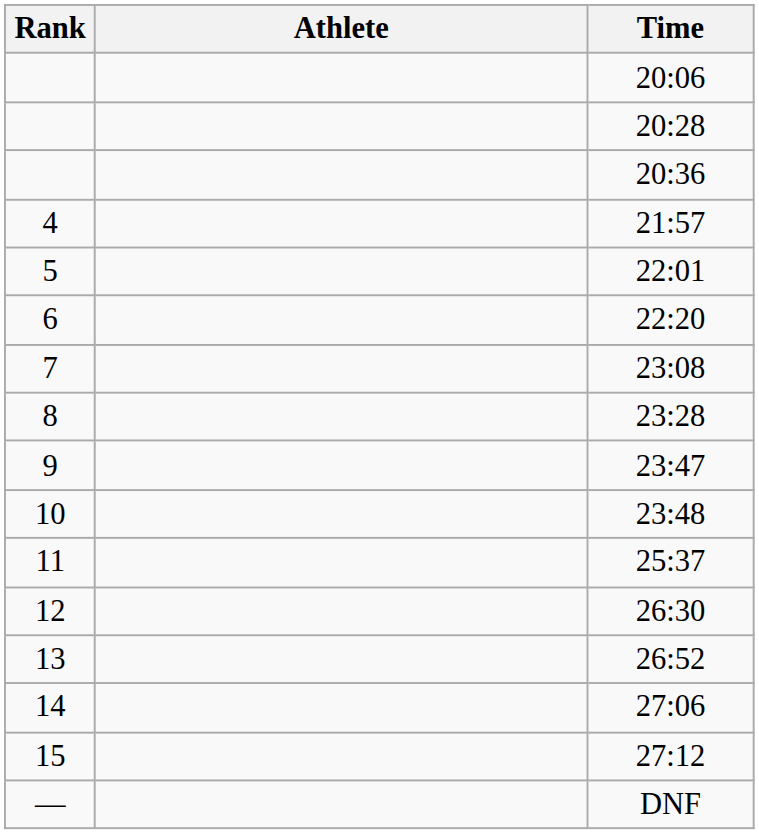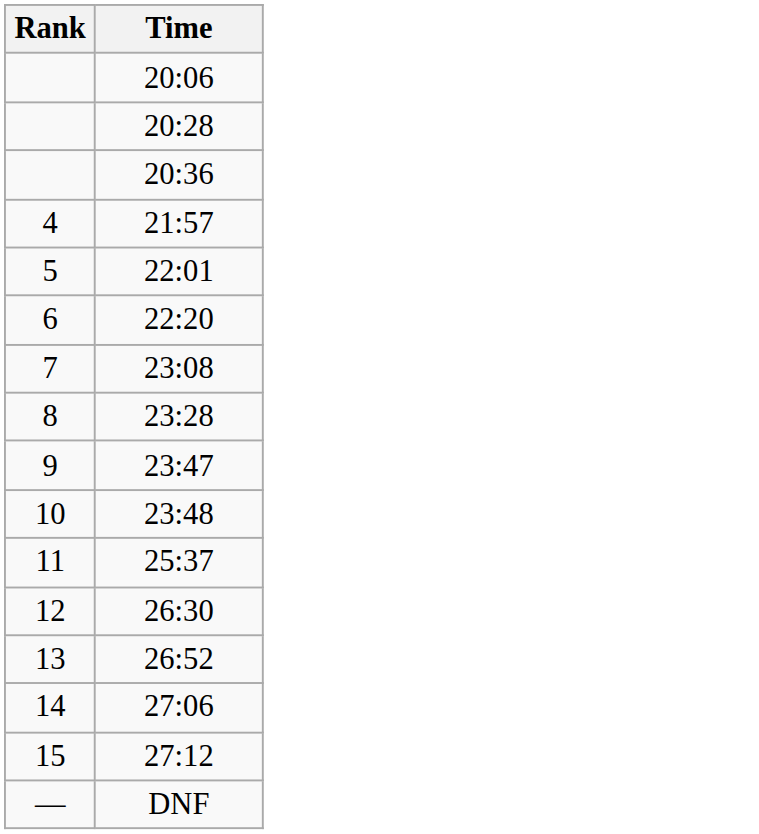 <table class=wikitable style="text-align:center">
 <tr>
 <th width=40>Rank</th>
-<th width=250>Athlete</th>
 <th width=80>Time</th>
 </tr>
 <tr>
 <td></td>
-<td align=left></td>
 <td>20:06</td>
 </tr>
 <tr>
 <td></td>
-<td align=left></td>
 <td>20:28</td>
 </tr>
 <tr>
 <td></td>
-<td align=left></td>
 <td>20:36</td>
 </tr>
 <tr>
 <td>4</td>
-<td align=left></td>
 <td>21:57</td>
 </tr>
 <tr>
 <td>5</td>
-<td align=left></td>
 <td>22:01</td>
 </tr>
 <tr>
 <td>6</td>
-<td align=left></td>
 <td>22:20</td>
 </tr>
 <tr>
 <td>7</td>
-<td align=left></td>
 <td>23:08</td>
 </tr>
 <tr>
 <td>8</td>
-<td align=left></td>
 <td>23:28</td>
 </tr>
 <tr>
 <td>9</td>
-<td align=left></td>
 <td>23:47</td>
 </tr>
 <tr>
 <td>10</td>
-<td align=left></td>
 <td>23:48</td>
 </tr>
 <tr>
 <td>11</td>
-<td align=left></td>
 <td>25:37</td>
 </tr>
 <tr>
 <td>12</td>
-<td align=left></td>
 <td>26:30</td>
 </tr>
 <tr>
 <td>13</td>
-<td align=left></td>
 <td>26:52</td>
 </tr>
 <tr>
 <td>14</td>
-<td align=left></td>
 <td>27:06</td>
 </tr>
 <tr>
 <td>15</td>
-<td align=left></td>
 <td>27:12</td>
 </tr>
 <tr>
 <td>—</td>
-<td align=left></td>
 <td>DNF</td>
 </tr>
 </table>
